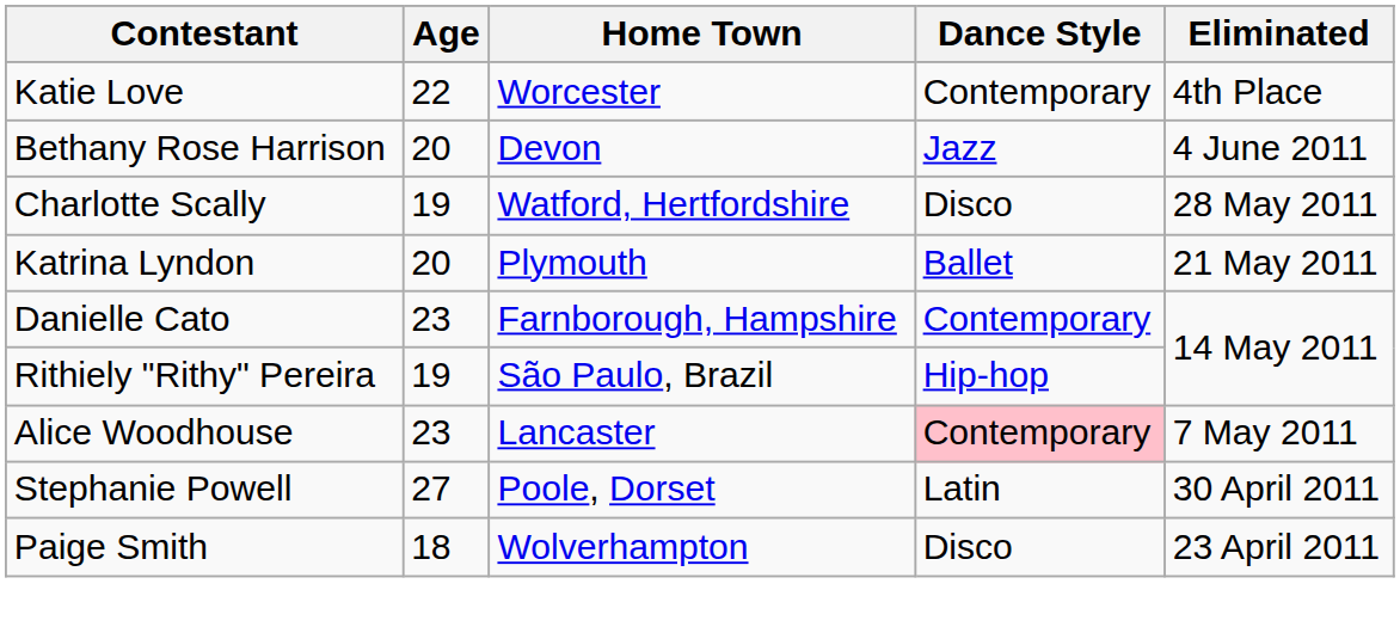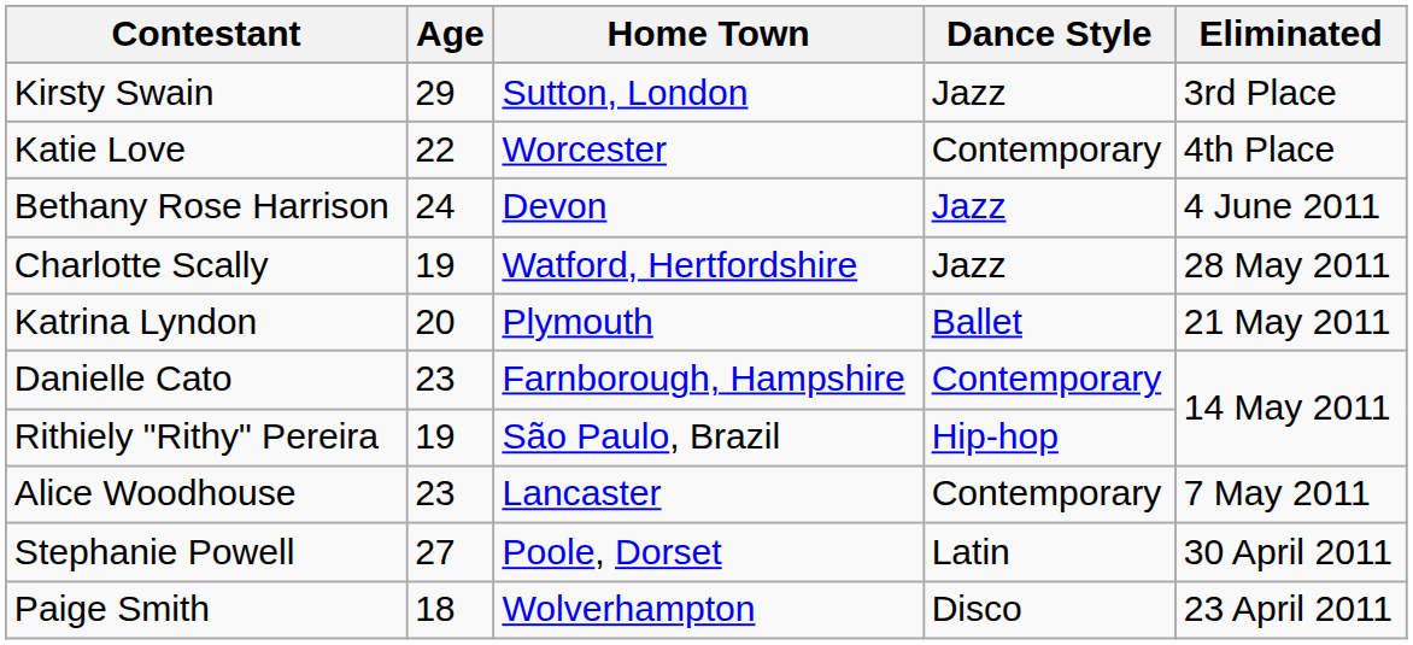 <table class="wikitable" style="width:70%;">
 <tr>
 <th>Contestant</th>
 <th>Age</th>
 <th>Home Town</th>
 <th>Dance Style</th>
 <th>Eliminated</th>
+</tr>
+<tr>
+<td>Kirsty Swain</td>
+<td>29</td>
+<td><a href='#'>Sutton, London</a></td>
+<td>Jazz</td>
+<td>3rd Place</td>
 </tr>
 <tr>
 <td>Katie Love</td>
 <td>22</td>
 <td><a href='#'>Worcester</a></td>
 <td>Contemporary</td>
 <td>4th Place </td>
 </tr>
 <tr>
 <td>Bethany Rose Harrison</td>
-<td>20</td>
+<td>24</td>
 <td><a href='#'>Devon</a></td>
 <td><a href='#'>Jazz</a></td>
 <td>4 June 2011</td>
 </tr>
 <tr>
 <td>Charlotte Scally</td>
 <td>19</td>
 <td><a href='#'>Watford, Hertfordshire</a></td>
-<td>Disco</td>
+<td>Jazz</td>
 <td>28 May 2011</td>
 </tr>
 <tr>
 <td>Katrina Lyndon</td>
 <td>20</td>
 <td><a href='#'>Plymouth</a></td>
 <td><a href='#'>Ballet</a></td>
 <td>21 May 2011</td>
 </tr>
 <tr>
 <td>Danielle Cato</td>
 <td>23</td>
 <td><a href='#'>Farnborough, Hampshire</a></td>
 <td><a href='#'>Contemporary</a></td>
 <td rowspan="2">14 May 2011</td>
 </tr>
 <tr>
 <td>Rithiely "Rithy" Pereira</td>
 <td>19</td>
 <td><a href='#'>São Paulo</a>, Brazil</td>
 <td><a href='#'>Hip-hop</a></td>
 </tr>
 <tr>
 <td>Alice Woodhouse</td>
 <td>23</td>
 <td><a href='#'>Lancaster</a></td>
-<td style="background: pink;">Contemporary</td>
+<td>Contemporary</td>
 <td>7 May 2011</td>
 </tr>
 <tr>
 <td>Stephanie Powell</td>
 <td>27</td>
 <td><a href='#'>Poole</a>, <a href='#'>Dorset</a></td>
 <td>Latin</td>
 <td>30 April 2011</td>
 </tr>
 <tr>
 <td>Paige Smith</td>
 <td>18</td>
 <td><a href='#'>Wolverhampton</a></td>
 <td>Disco</td>
 <td>23 April 2011</td>
 </tr>
 </table>
